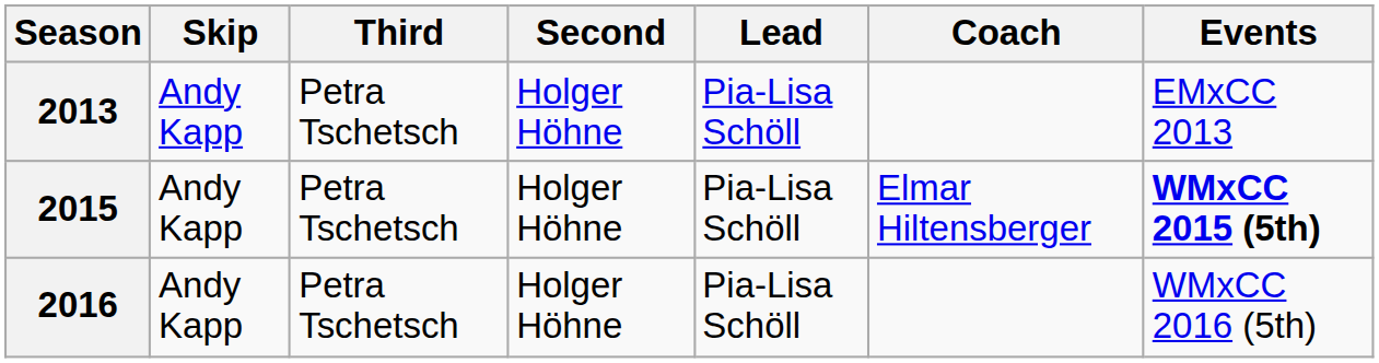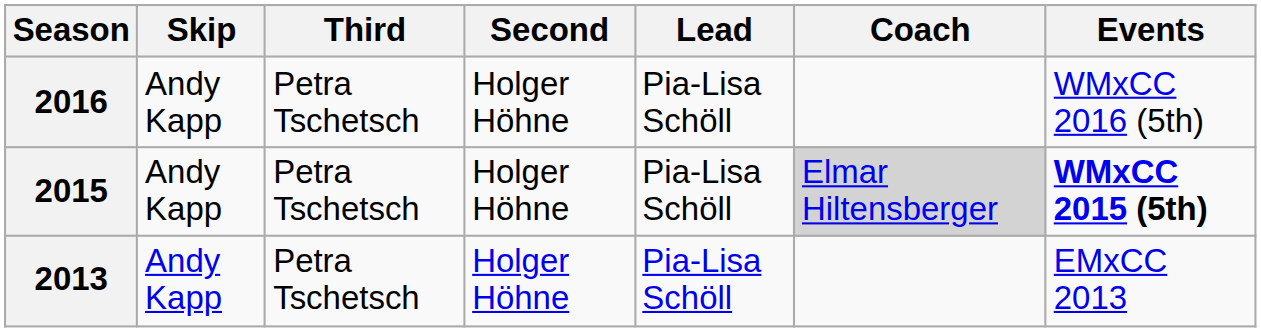 <table class="wikitable">
 <tr>
 <th scope="col">Season</th>
 <th scope="col">Skip</th>
 <th scope="col">Third</th>
 <th scope="col">Second</th>
 <th scope="col">Lead</th>
 <th scope="col">Coach</th>
 <th scope="col">Events</th>
 </tr>
 <tr>
+<th scope="row">2016</th>
+<td>Andy Kapp</td>
+<td>Petra Tschetsch</td>
+<td>Holger Höhne</td>
+<td>Pia-Lisa Schöll</td>
+<td></td>
+<td><a href='#'>WMxCC 2016</a> (5th)</td>
+</tr>
+<tr>
+<th scope="row">2015</th>
+<td>Andy Kapp</td>
+<td>Petra Tschetsch</td>
+<td>Holger Höhne</td>
+<td>Pia-Lisa Schöll</td>
+<td style="background: lightgrey;"><a href='#'>Elmar Hiltensberger</a></td>
+<td><strong><a href='#'>WMxCC 2015</a> (5th)</strong></td>
+</tr>
+<tr>
 <th scope="row">2013</th>
 <td><a href='#'>Andy Kapp</a></td>
 <td>Petra Tschetsch</td>
 <td><a href='#'>Holger Höhne</a></td>
 <td><a href='#'>Pia-Lisa Schöll</a></td>
 <td></td>
 <td><a href='#'>EMxCC 2013</a> </td>
 </tr>
-<tr>
-<th scope="row">2015</th>
-<td>Andy Kapp</td>
-<td>Petra Tschetsch</td>
-<td>Holger Höhne</td>
-<td>Pia-Lisa Schöll</td>
-<td><a href='#'>Elmar Hiltensberger</a></td>
-<td><strong><a href='#'>WMxCC 2015</a> (5th)</strong></td>
-</tr>
-<tr>
-<th scope="row">2016</th>
-<td>Andy Kapp</td>
-<td>Petra Tschetsch</td>
-<td>Holger Höhne</td>
-<td>Pia-Lisa Schöll</td>
-<td></td>
-<td><a href='#'>WMxCC 2016</a> (5th)</td>
-</tr>
 </table>
